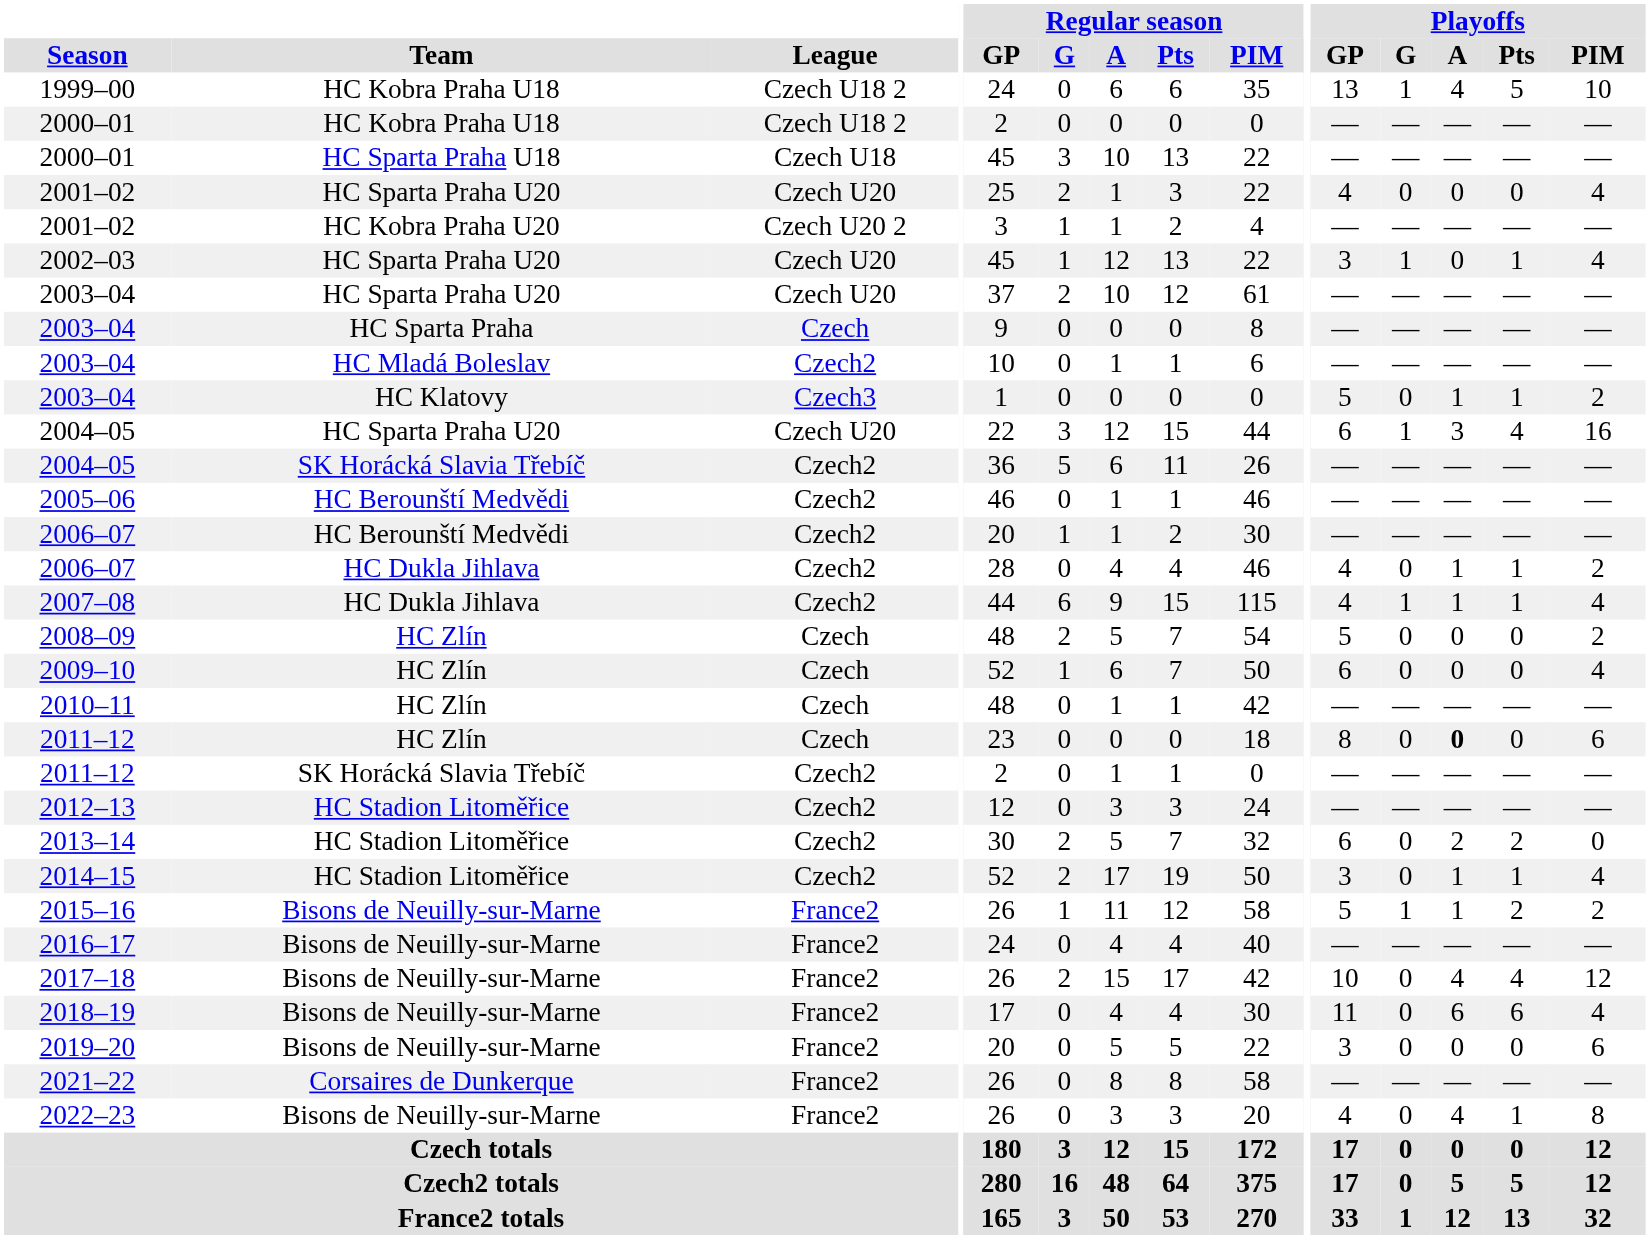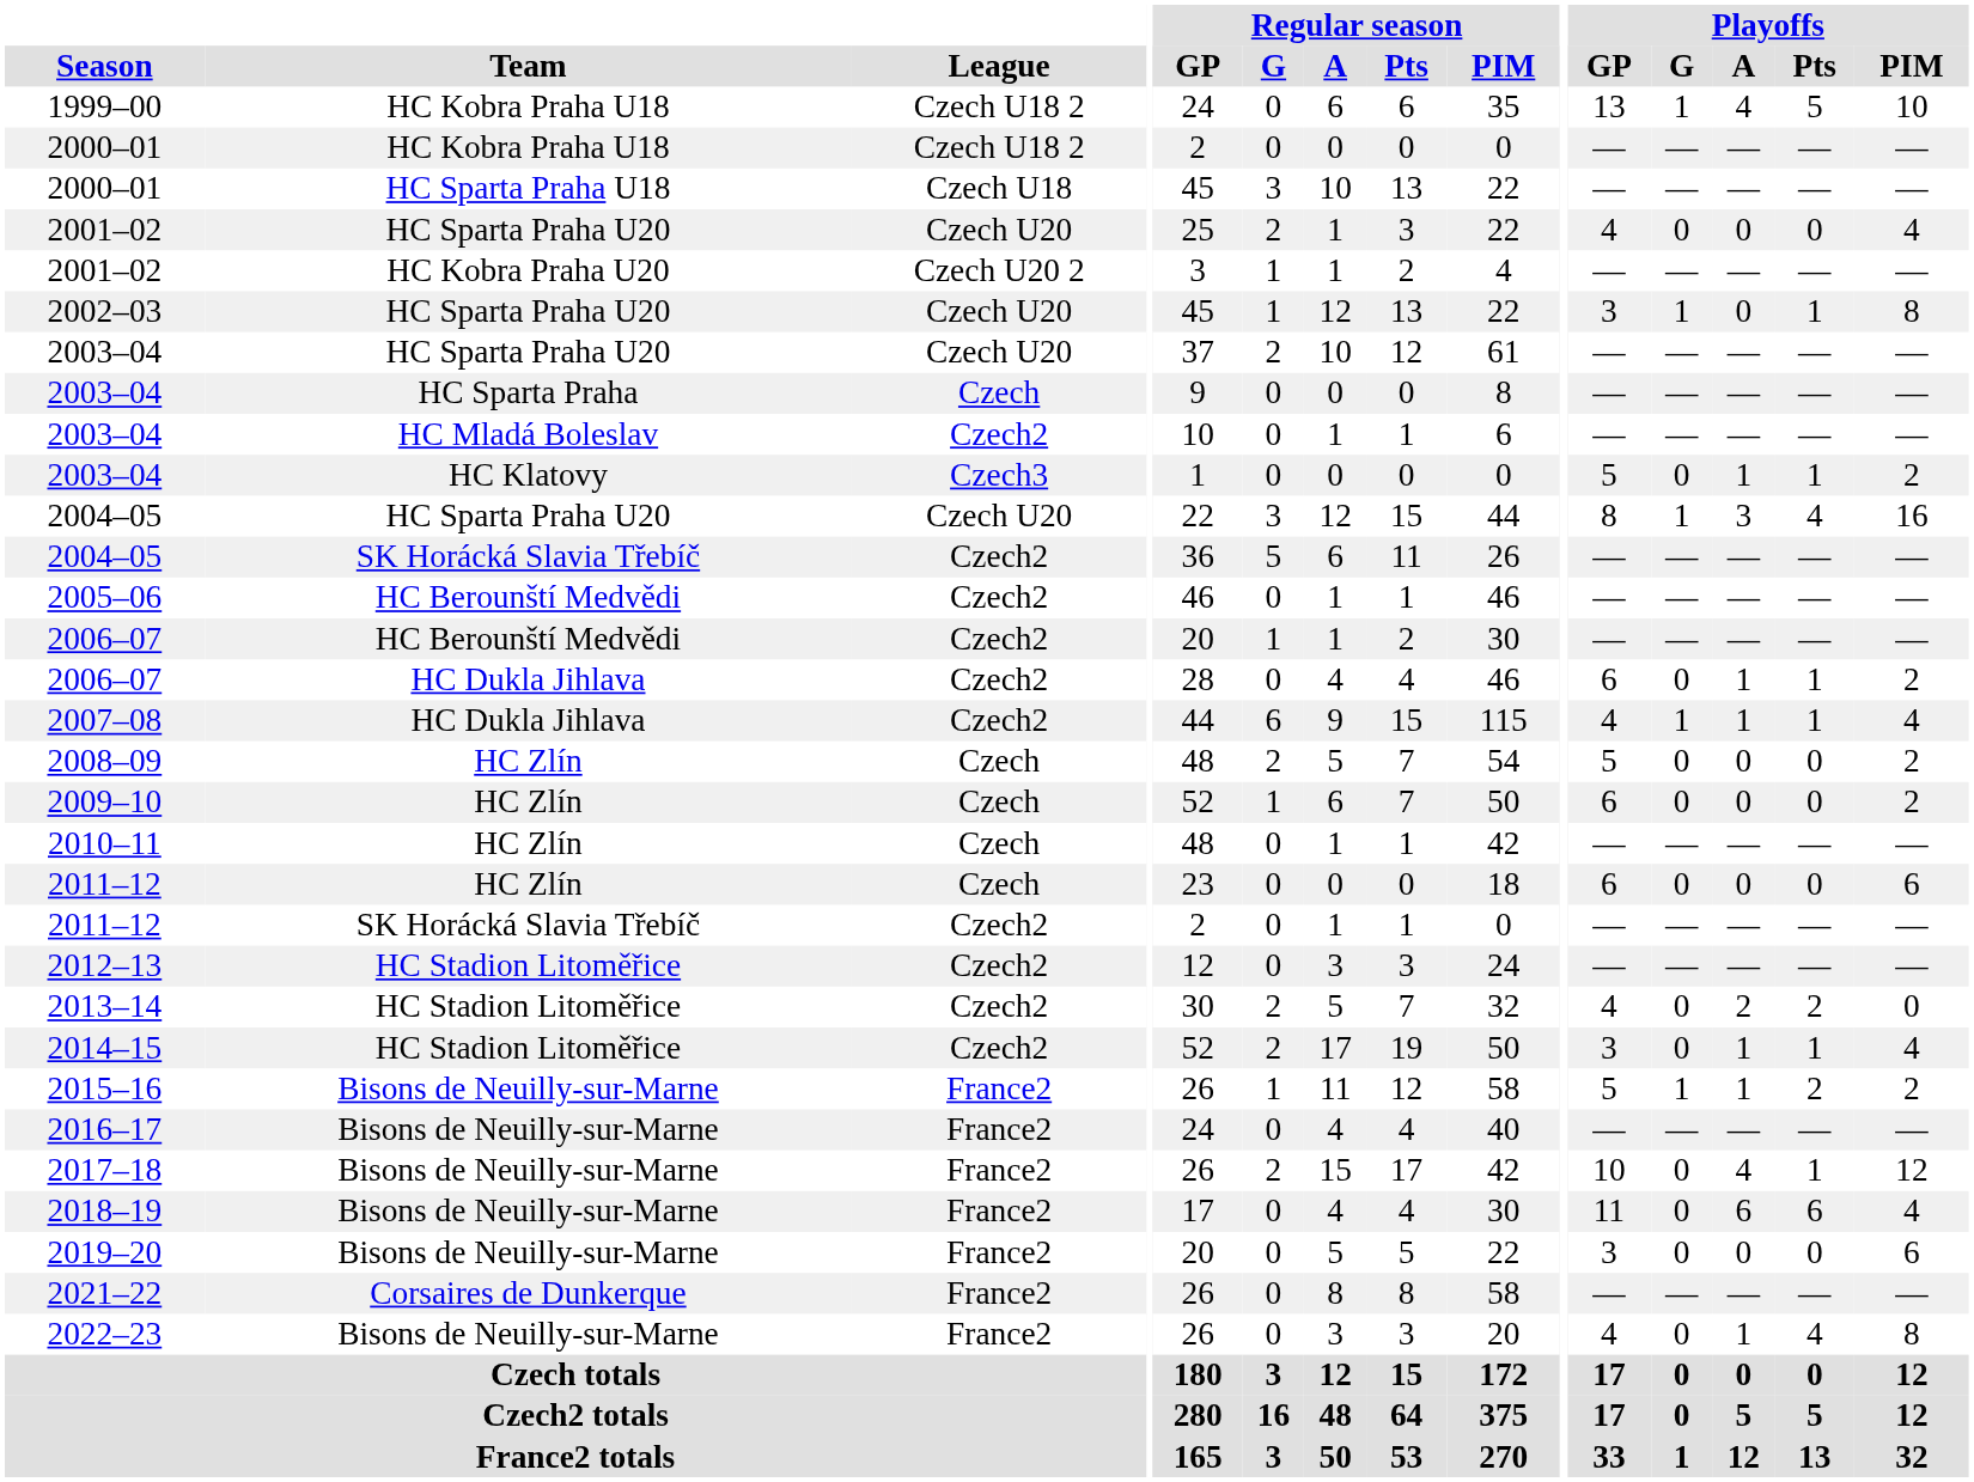 <table border="0" cellpadding="1" cellspacing="0" style="text-align:center; width:60em">
 <tr bgcolor="#e0e0e0">
 <th colspan="3" bgcolor="#ffffff"></th>
 <th rowspan="99" bgcolor="#ffffff"></th>
 <th colspan="5"><a href='#'>Regular season</a></th>
 <th rowspan="99" bgcolor="#ffffff"></th>
 <th colspan="5"><a href='#'>Playoffs</a></th>
 </tr>
 <tr bgcolor="#e0e0e0">
 <th><a href='#'>Season</a></th>
 <th>Team</th>
 <th>League</th>
 <th>GP</th>
 <th><a href='#'>G</a></th>
 <th><a href='#'>A</a></th>
 <th><a href='#'>Pts</a></th>
 <th><a href='#'>PIM</a></th>
 <th>GP</th>
 <th>G</th>
 <th>A</th>
 <th>Pts</th>
 <th>PIM</th>
 </tr>
 <tr>
 <td>1999–00</td>
 <td>HC Kobra Praha U18</td>
 <td>Czech U18 2</td>
 <td>24</td>
 <td>0</td>
 <td>6</td>
 <td>6</td>
 <td>35</td>
 <td>13</td>
 <td>1</td>
 <td>4</td>
 <td>5</td>
 <td>10</td>
 </tr>
 <tr bgcolor="#f0f0f0">
 <td>2000–01</td>
 <td>HC Kobra Praha U18</td>
 <td>Czech U18 2</td>
 <td>2</td>
 <td>0</td>
 <td>0</td>
 <td>0</td>
 <td>0</td>
 <td>—</td>
 <td>—</td>
 <td>—</td>
 <td>—</td>
 <td>—</td>
 </tr>
 <tr>
 <td>2000–01</td>
 <td><a href='#'>HC Sparta Praha</a> U18</td>
 <td>Czech U18</td>
 <td>45</td>
 <td>3</td>
 <td>10</td>
 <td>13</td>
 <td>22</td>
 <td>—</td>
 <td>—</td>
 <td>—</td>
 <td>—</td>
 <td>—</td>
 </tr>
 <tr bgcolor="#f0f0f0">
 <td>2001–02</td>
 <td>HC Sparta Praha U20</td>
 <td>Czech U20</td>
 <td>25</td>
 <td>2</td>
 <td>1</td>
 <td>3</td>
 <td>22</td>
 <td>4</td>
 <td>0</td>
 <td>0</td>
 <td>0</td>
 <td>4</td>
 </tr>
 <tr>
 <td>2001–02</td>
 <td>HC Kobra Praha U20</td>
 <td>Czech U20 2</td>
 <td>3</td>
 <td>1</td>
 <td>1</td>
 <td>2</td>
 <td>4</td>
 <td>—</td>
 <td>—</td>
 <td>—</td>
 <td>—</td>
 <td>—</td>
 </tr>
 <tr bgcolor="#f0f0f0">
 <td>2002–03</td>
 <td>HC Sparta Praha U20</td>
 <td>Czech U20</td>
 <td>45</td>
 <td>1</td>
 <td>12</td>
 <td>13</td>
 <td>22</td>
 <td>3</td>
 <td>1</td>
 <td>0</td>
 <td>1</td>
-<td>4</td>
+<td>8</td>
 </tr>
 <tr>
 <td>2003–04</td>
 <td>HC Sparta Praha U20</td>
 <td>Czech U20</td>
 <td>37</td>
 <td>2</td>
 <td>10</td>
 <td>12</td>
 <td>61</td>
 <td>—</td>
 <td>—</td>
 <td>—</td>
 <td>—</td>
 <td>—</td>
 </tr>
 <tr bgcolor="#f0f0f0">
 <td><a href='#'>2003–04</a></td>
 <td>HC Sparta Praha</td>
 <td><a href='#'>Czech</a></td>
 <td>9</td>
 <td>0</td>
 <td>0</td>
 <td>0</td>
 <td>8</td>
 <td>—</td>
 <td>—</td>
 <td>—</td>
 <td>—</td>
 <td>—</td>
 </tr>
 <tr>
 <td><a href='#'>2003–04</a></td>
 <td><a href='#'>HC Mladá Boleslav</a></td>
 <td><a href='#'>Czech2</a></td>
 <td>10</td>
 <td>0</td>
 <td>1</td>
 <td>1</td>
 <td>6</td>
 <td>—</td>
 <td>—</td>
 <td>—</td>
 <td>—</td>
 <td>—</td>
 </tr>
 <tr bgcolor="#f0f0f0">
 <td><a href='#'>2003–04</a></td>
 <td>HC Klatovy</td>
 <td><a href='#'>Czech3</a></td>
 <td>1</td>
 <td>0</td>
 <td>0</td>
 <td>0</td>
 <td>0</td>
 <td>5</td>
 <td>0</td>
 <td>1</td>
 <td>1</td>
 <td>2</td>
 </tr>
 <tr>
 <td>2004–05</td>
 <td>HC Sparta Praha U20</td>
 <td>Czech U20</td>
 <td>22</td>
 <td>3</td>
 <td>12</td>
 <td>15</td>
 <td>44</td>
-<td>6</td>
+<td>8</td>
 <td>1</td>
 <td>3</td>
 <td>4</td>
 <td>16</td>
 </tr>
 <tr bgcolor="#f0f0f0">
 <td><a href='#'>2004–05</a></td>
 <td><a href='#'>SK Horácká Slavia Třebíč</a></td>
 <td>Czech2</td>
 <td>36</td>
 <td>5</td>
 <td>6</td>
 <td>11</td>
 <td>26</td>
 <td>—</td>
 <td>—</td>
 <td>—</td>
 <td>—</td>
 <td>—</td>
 </tr>
 <tr>
 <td><a href='#'>2005–06</a></td>
 <td><a href='#'>HC Berounští Medvědi</a></td>
 <td>Czech2</td>
 <td>46</td>
 <td>0</td>
 <td>1</td>
 <td>1</td>
 <td>46</td>
 <td>—</td>
 <td>—</td>
 <td>—</td>
 <td>—</td>
 <td>—</td>
 </tr>
 <tr bgcolor="#f0f0f0">
 <td><a href='#'>2006–07</a></td>
 <td>HC Berounští Medvědi</td>
 <td>Czech2</td>
 <td>20</td>
 <td>1</td>
 <td>1</td>
 <td>2</td>
 <td>30</td>
 <td>—</td>
 <td>—</td>
 <td>—</td>
 <td>—</td>
 <td>—</td>
 </tr>
 <tr>
 <td><a href='#'>2006–07</a></td>
 <td><a href='#'>HC Dukla Jihlava</a></td>
 <td>Czech2</td>
 <td>28</td>
 <td>0</td>
 <td>4</td>
 <td>4</td>
 <td>46</td>
-<td>4</td>
+<td>6</td>
 <td>0</td>
 <td>1</td>
 <td>1</td>
 <td>2</td>
 </tr>
 <tr bgcolor="#f0f0f0">
 <td><a href='#'>2007–08</a></td>
 <td>HC Dukla Jihlava</td>
 <td>Czech2</td>
 <td>44</td>
 <td>6</td>
 <td>9</td>
 <td>15</td>
 <td>115</td>
 <td>4</td>
 <td>1</td>
 <td>1</td>
 <td>1</td>
 <td>4</td>
 </tr>
 <tr>
 <td><a href='#'>2008–09</a></td>
 <td><a href='#'>HC Zlín</a></td>
 <td>Czech</td>
 <td>48</td>
 <td>2</td>
 <td>5</td>
 <td>7</td>
 <td>54</td>
 <td>5</td>
 <td>0</td>
 <td>0</td>
 <td>0</td>
 <td>2</td>
 </tr>
 <tr bgcolor="#f0f0f0">
 <td><a href='#'>2009–10</a></td>
 <td>HC Zlín</td>
 <td>Czech</td>
 <td>52</td>
 <td>1</td>
 <td>6</td>
 <td>7</td>
 <td>50</td>
 <td>6</td>
 <td>0</td>
 <td>0</td>
 <td>0</td>
-<td>4</td>
+<td>2</td>
 </tr>
 <tr>
 <td><a href='#'>2010–11</a></td>
 <td>HC Zlín</td>
 <td>Czech</td>
 <td>48</td>
 <td>0</td>
 <td>1</td>
 <td>1</td>
 <td>42</td>
 <td>—</td>
 <td>—</td>
 <td>—</td>
 <td>—</td>
 <td>—</td>
 </tr>
 <tr bgcolor="#f0f0f0">
 <td><a href='#'>2011–12</a></td>
 <td>HC Zlín</td>
 <td>Czech</td>
 <td>23</td>
 <td>0</td>
 <td>0</td>
 <td>0</td>
 <td>18</td>
-<td>8</td>
+<td>6</td>
 <td>0</td>
-<td><strong>0</strong></td>
+<td>0</td>
 <td>0</td>
 <td>6</td>
 </tr>
 <tr>
 <td><a href='#'>2011–12</a></td>
 <td>SK Horácká Slavia Třebíč</td>
 <td>Czech2</td>
 <td>2</td>
 <td>0</td>
 <td>1</td>
 <td>1</td>
 <td>0</td>
 <td>—</td>
 <td>—</td>
 <td>—</td>
 <td>—</td>
 <td>—</td>
 </tr>
 <tr bgcolor="#f0f0f0">
 <td><a href='#'>2012–13</a></td>
 <td><a href='#'>HC Stadion Litoměřice</a></td>
 <td>Czech2</td>
 <td>12</td>
 <td>0</td>
 <td>3</td>
 <td>3</td>
 <td>24</td>
 <td>—</td>
 <td>—</td>
 <td>—</td>
 <td>—</td>
 <td>—</td>
 </tr>
 <tr>
 <td><a href='#'>2013–14</a></td>
 <td>HC Stadion Litoměřice</td>
 <td>Czech2</td>
 <td>30</td>
 <td>2</td>
 <td>5</td>
 <td>7</td>
 <td>32</td>
-<td>6</td>
+<td>4</td>
 <td>0</td>
 <td>2</td>
 <td>2</td>
 <td>0</td>
 </tr>
 <tr bgcolor="#f0f0f0">
 <td><a href='#'>2014–15</a></td>
 <td>HC Stadion Litoměřice</td>
 <td>Czech2</td>
 <td>52</td>
 <td>2</td>
 <td>17</td>
 <td>19</td>
 <td>50</td>
 <td>3</td>
 <td>0</td>
 <td>1</td>
 <td>1</td>
 <td>4</td>
 </tr>
 <tr>
 <td><a href='#'>2015–16</a></td>
 <td><a href='#'>Bisons de Neuilly-sur-Marne</a></td>
 <td><a href='#'>France2</a></td>
 <td>26</td>
 <td>1</td>
 <td>11</td>
 <td>12</td>
 <td>58</td>
 <td>5</td>
 <td>1</td>
 <td>1</td>
 <td>2</td>
 <td>2</td>
 </tr>
 <tr bgcolor="#f0f0f0">
 <td><a href='#'>2016–17</a></td>
 <td>Bisons de Neuilly-sur-Marne</td>
 <td>France2</td>
 <td>24</td>
 <td>0</td>
 <td>4</td>
 <td>4</td>
 <td>40</td>
 <td>—</td>
 <td>—</td>
 <td>—</td>
 <td>—</td>
 <td>—</td>
 </tr>
 <tr>
 <td><a href='#'>2017–18</a></td>
 <td>Bisons de Neuilly-sur-Marne</td>
 <td>France2</td>
 <td>26</td>
 <td>2</td>
 <td>15</td>
 <td>17</td>
 <td>42</td>
 <td>10</td>
 <td>0</td>
 <td>4</td>
-<td>4</td>
+<td>1</td>
 <td>12</td>
 </tr>
 <tr bgcolor="#f0f0f0">
 <td><a href='#'>2018–19</a></td>
 <td>Bisons de Neuilly-sur-Marne</td>
 <td>France2</td>
 <td>17</td>
 <td>0</td>
 <td>4</td>
 <td>4</td>
 <td>30</td>
 <td>11</td>
 <td>0</td>
 <td>6</td>
 <td>6</td>
 <td>4</td>
 </tr>
 <tr>
 <td><a href='#'>2019–20</a></td>
 <td>Bisons de Neuilly-sur-Marne</td>
 <td>France2</td>
 <td>20</td>
 <td>0</td>
 <td>5</td>
 <td>5</td>
 <td>22</td>
 <td>3</td>
 <td>0</td>
 <td>0</td>
 <td>0</td>
 <td>6</td>
 </tr>
 <tr bgcolor="#f0f0f0">
 <td><a href='#'>2021–22</a></td>
 <td><a href='#'>Corsaires de Dunkerque</a></td>
 <td>France2</td>
 <td>26</td>
 <td>0</td>
 <td>8</td>
 <td>8</td>
 <td>58</td>
 <td>—</td>
 <td>—</td>
 <td>—</td>
 <td>—</td>
 <td>—</td>
 </tr>
 <tr>
 <td><a href='#'>2022–23</a></td>
 <td>Bisons de Neuilly-sur-Marne</td>
 <td>France2</td>
 <td>26</td>
 <td>0</td>
 <td>3</td>
 <td>3</td>
 <td>20</td>
 <td>4</td>
 <td>0</td>
+<td>1</td>
 <td>4</td>
-<td>1</td>
 <td>8</td>
 </tr>
 <tr>
 </tr>
 <tr ALIGN="center" bgcolor="#e0e0e0">
 <th colspan="3">Czech totals</th>
 <th ALIGN="center">180</th>
 <th ALIGN="center">3</th>
 <th ALIGN="center">12</th>
 <th ALIGN="center">15</th>
 <th ALIGN="center">172</th>
 <th ALIGN="center">17</th>
 <th ALIGN="center">0</th>
 <th ALIGN="center">0</th>
 <th ALIGN="center">0</th>
 <th ALIGN="center">12</th>
 </tr>
 <tr>
 </tr>
 <tr ALIGN="center" bgcolor="#e0e0e0">
 <th colspan="3">Czech2 totals</th>
 <th ALIGN="center">280</th>
 <th ALIGN="center">16</th>
 <th ALIGN="center">48</th>
 <th ALIGN="center">64</th>
 <th ALIGN="center">375</th>
 <th ALIGN="center">17</th>
 <th ALIGN="center">0</th>
 <th ALIGN="center">5</th>
 <th ALIGN="center">5</th>
 <th ALIGN="center">12</th>
 </tr>
 <tr>
 </tr>
 <tr ALIGN="center" bgcolor="#e0e0e0">
 <th colspan="3">France2 totals</th>
 <th ALIGN="center">165</th>
 <th ALIGN="center">3</th>
 <th ALIGN="center">50</th>
 <th ALIGN="center">53</th>
 <th ALIGN="center">270</th>
 <th ALIGN="center">33</th>
 <th ALIGN="center">1</th>
 <th ALIGN="center">12</th>
 <th ALIGN="center">13</th>
 <th ALIGN="center">32</th>
 </tr>
 </table>
